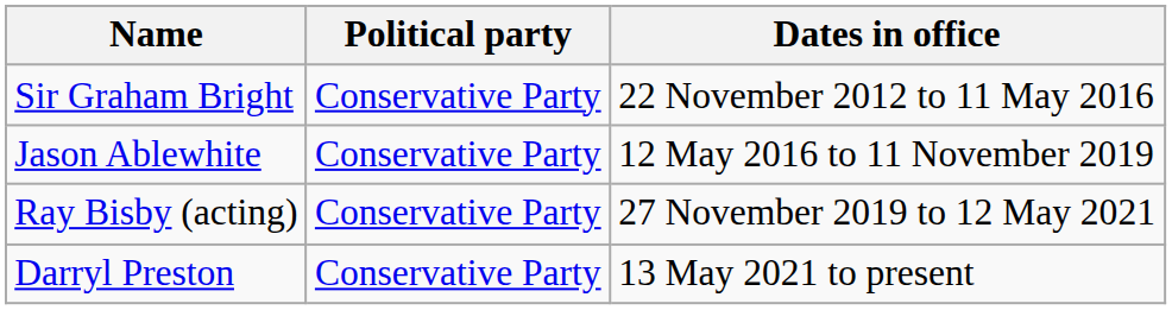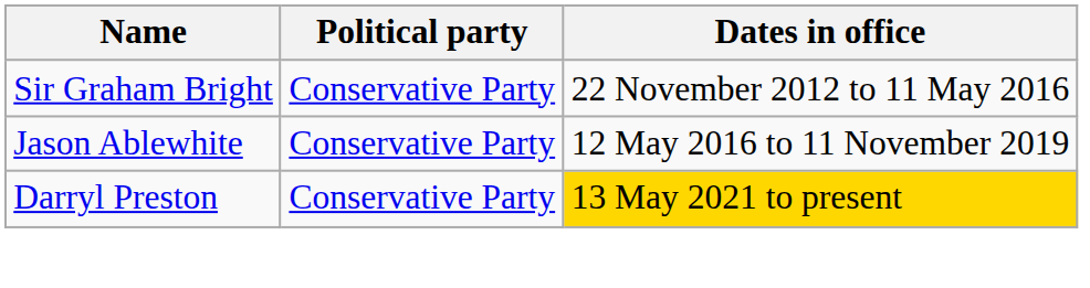 <table class="wikitable">
 <tr>
 <th>Name</th>
 <th>Political party</th>
 <th>Dates in office</th>
 </tr>
 <tr>
 <td><a href='#'>Sir Graham Bright</a></td>
 <td><a href='#'>Conservative Party</a></td>
 <td>22 November 2012 to 11 May 2016</td>
 </tr>
 <tr>
 <td><a href='#'>Jason Ablewhite</a></td>
 <td><a href='#'>Conservative Party</a></td>
 <td>12 May 2016 to 11 November 2019</td>
 </tr>
 <tr>
-<td><a href='#'>Ray Bisby</a> (acting)</td>
-<td><a href='#'>Conservative Party</a></td>
-<td>27 November 2019 to 12 May 2021</td>
-</tr>
-<tr>
 <td><a href='#'>Darryl Preston</a></td>
 <td><a href='#'>Conservative Party</a></td>
-<td>13 May 2021 to present</td>
+<td style="background: gold;">13 May 2021 to present</td>
 </tr>
 </table>
